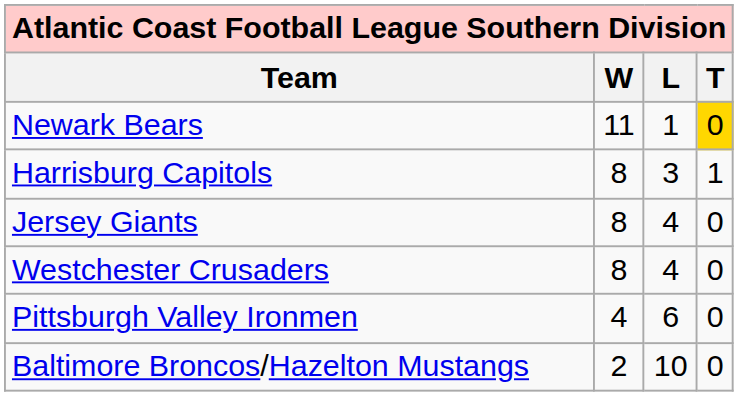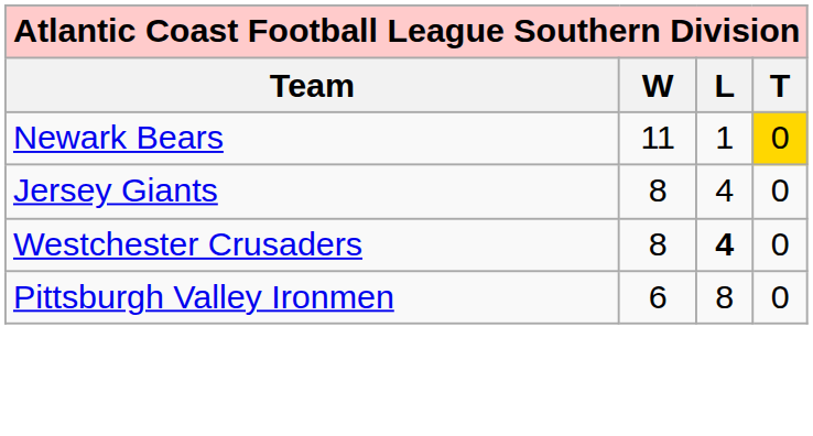 <table class="wikitable">
 <tr style="background:#ffcbcb;">
 <td colspan="4" style="text-align:center;"><strong>Atlantic Coast Football League Southern Division</strong></td>
 </tr>
 <tr style="background:#efefef;">
 <th>Team</th>
 <th>W</th>
 <th>L</th>
 <th>T</th>
 </tr>
 <tr style="text-align:center;">
 <td align="left"><a href='#'>Newark Bears</a></td>
 <td>11</td>
 <td>1</td>
 <td style="background: gold;">0</td>
 </tr>
 <tr style="text-align:center;">
-<td align="left"><a href='#'>Harrisburg Capitols</a></td>
-<td>8</td>
-<td>3</td>
-<td>1</td>
-</tr>
-<tr style="text-align:center;">
 <td align="left"><a href='#'>Jersey Giants</a></td>
 <td>8</td>
 <td>4</td>
 <td>0</td>
 </tr>
 <tr style="text-align:center;">
 <td align="left"><a href='#'>Westchester Crusaders</a></td>
 <td>8</td>
-<td>4</td>
+<td><strong>4</strong></td>
 <td>0</td>
 </tr>
 <tr style="text-align:center;">
 <td align="left"><a href='#'>Pittsburgh Valley Ironmen</a></td>
-<td>4</td>
 <td>6</td>
-<td>0</td>
-</tr>
-<tr style="text-align:center;">
-<td align="left"><a href='#'>Baltimore Broncos</a>/<a href='#'>Hazelton Mustangs</a></td>
-<td>2</td>
-<td>10</td>
+<td>8</td>
 <td>0</td>
 </tr>
 </table>
